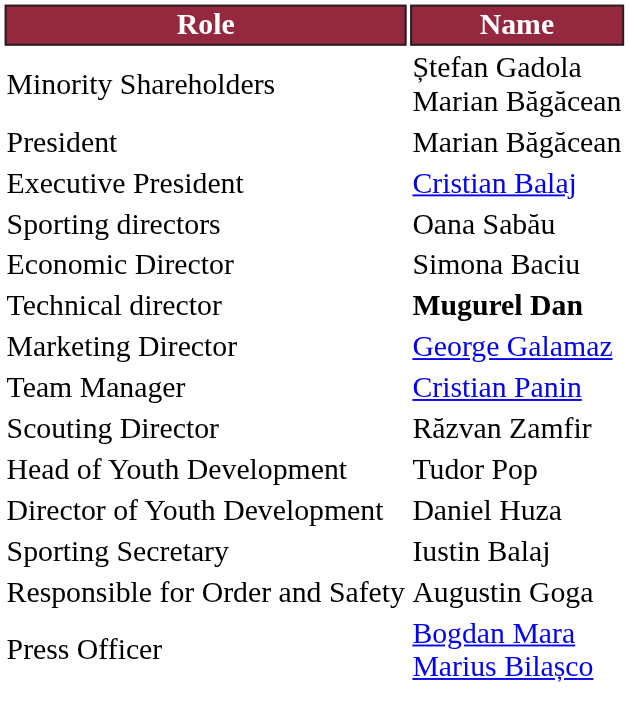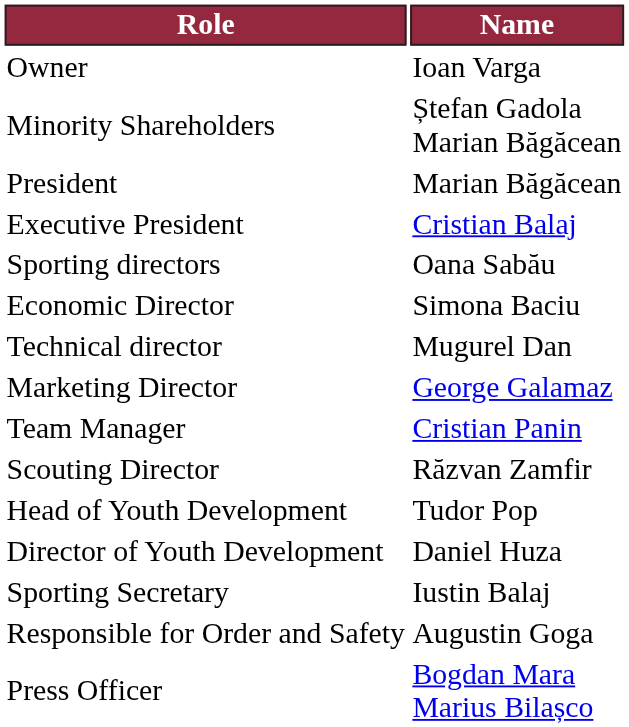 <table class="toccolours">
 <tr>
 <th style="background:#94283f;color:#ffffff;border:1px solid #231f20;">Role</th>
 <th style="background:#94283f;color:#ffffff;border:1px solid #231f20;">Name</th>
+</tr>
+<tr>
+<td>Owner</td>
+<td> Ioan Varga</td>
 </tr>
 <tr>
 <td>Minority Shareholders</td>
 <td> Ștefan Gadola <br>  Marian Băgăcean</td>
 </tr>
 <tr>
 <td>President</td>
 <td> Marian Băgăcean</td>
 </tr>
 <tr>
 <td>Executive President</td>
 <td> <a href='#'>Cristian Balaj</a></td>
 </tr>
 <tr>
 <td>Sporting directors</td>
 <td> Oana Sabău</td>
 </tr>
 <tr>
 <td>Economic Director</td>
 <td> Simona Baciu</td>
 </tr>
 <tr>
 <td>Technical director</td>
-<td><strong> Mugurel Dan</strong></td>
+<td> Mugurel Dan</td>
 </tr>
 <tr>
 <td>Marketing Director</td>
 <td> <a href='#'>George Galamaz</a></td>
 </tr>
 <tr>
 <td>Team Manager</td>
 <td> <a href='#'>Cristian Panin</a></td>
 </tr>
 <tr>
 <td>Scouting Director</td>
 <td> Răzvan Zamfir</td>
 </tr>
 <tr>
 <td>Head of Youth Development</td>
 <td> Tudor Pop</td>
 </tr>
 <tr>
 <td>Director of Youth Development</td>
 <td> Daniel Huza</td>
 </tr>
 <tr>
 <td>Sporting Secretary</td>
 <td> Iustin Balaj</td>
 </tr>
 <tr>
 <td>Responsible for Order and Safety</td>
 <td> Augustin Goga</td>
 </tr>
 <tr>
 <td>Press Officer</td>
 <td> <a href='#'>Bogdan Mara</a> <br>  <a href='#'>Marius Bilașco</a></td>
 </tr>
 </table>
